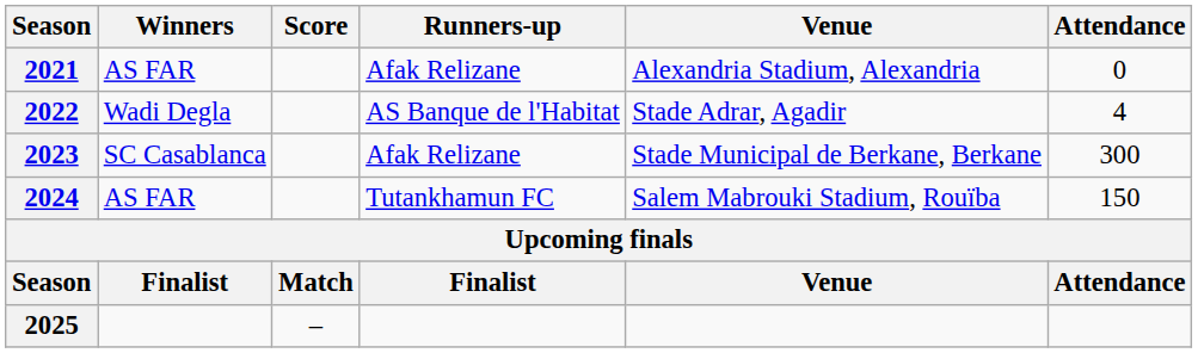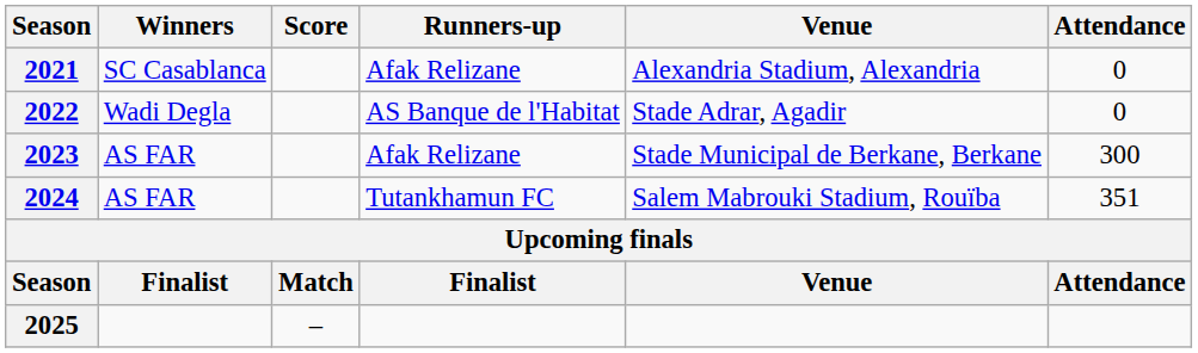 <table class="wikitable plainrowheaders sortable">
 <tr>
 <th scope="col">Season</th>
 <th scope="col">Winners</th>
 <th scope="col">Score</th>
 <th scope="col">Runners-up</th>
 <th scope="col">Venue</th>
 <th scope="col">Attendance</th>
 </tr>
 <tr>
 <th scope="row" style="text-align:center"><a href='#'>2021</a></th>
-<td> <a href='#'>AS FAR</a></td>
+<td> <a href='#'>SC Casablanca</a></td>
 <td align=center></td>
 <td> <a href='#'>Afak Relizane</a></td>
 <td><a href='#'>Alexandria Stadium</a>, <a href='#'>Alexandria</a></td>
 <td align=center>0</td>
 </tr>
 <tr>
 <th scope="row" style="text-align:center"><a href='#'>2022</a></th>
 <td> <a href='#'>Wadi Degla</a></td>
 <td align=center></td>
 <td> <a href='#'>AS Banque de l'Habitat</a></td>
 <td><a href='#'>Stade Adrar</a>, <a href='#'>Agadir</a></td>
-<td align=center>4</td>
+<td align=center>0</td>
 </tr>
 <tr>
 <th scope="row" style="text-align:center"><a href='#'>2023</a></th>
-<td> <a href='#'>SC Casablanca</a></td>
+<td> <a href='#'>AS FAR</a></td>
 <td align=center></td>
 <td> <a href='#'>Afak Relizane</a></td>
 <td><a href='#'>Stade Municipal de Berkane</a>, <a href='#'>Berkane</a></td>
 <td align=center>300</td>
 </tr>
 <tr>
 <th scope="row" style="text-align:center"><a href='#'>2024</a></th>
 <td> <a href='#'>AS FAR</a></td>
 <td align=center></td>
 <td> <a href='#'>Tutankhamun FC</a></td>
 <td><a href='#'>Salem Mabrouki Stadium</a>, <a href='#'>Rouïba</a></td>
-<td align=center>150</td>
+<td align=center>351</td>
 </tr>
 <tr class="sortbottom">
 <th colspan="8">Upcoming finals</th>
 </tr>
 <tr class="sortbottom">
 <th scope="col">Season</th>
 <th scope="col">Finalist</th>
 <th scope="col">Match</th>
 <th scope="col">Finalist</th>
 <th scope="col">Venue</th>
 <th scope="col">Attendance</th>
 </tr>
 <tr>
 <th scope="row" style="text-align:center">2025</th>
 <td></td>
 <td align=center>–</td>
 <td></td>
 <td></td>
 <td align=center></td>
 </tr>
 </table>
